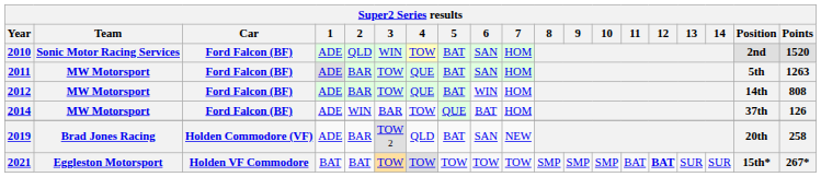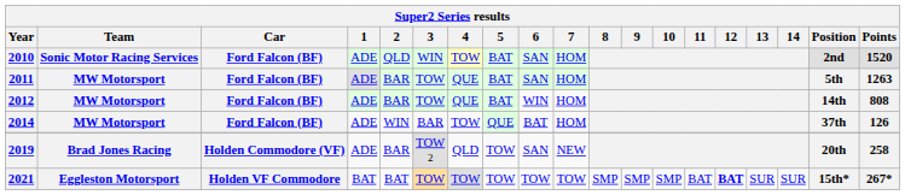 <table class="wikitable" style="text-align:center; font-size:90%">
 <tr>
 <th colspan=45><a href='#'>Super2 Series</a> results</th>
 </tr>
 <tr>
 <th>Year</th>
 <th>Team</th>
 <th>Car</th>
 <th>1</th>
 <th>2</th>
 <th>3</th>
 <th>4</th>
 <th>5</th>
 <th>6</th>
 <th>7</th>
 <th>8</th>
 <th>9</th>
 <th>10</th>
 <th>11</th>
 <th>12</th>
 <th>13</th>
 <th>14</th>
 <th>Position</th>
 <th>Points</th>
 </tr>
 <tr>
 <th><a href='#'>2010</a></th>
 <th><a href='#'>Sonic Motor Racing Services</a></th>
 <th><a href='#'>Ford Falcon (BF)</a></th>
 <td style="background:#dfffdf;"><a href='#'>ADE</a><br></td>
 <td style="background:#dfffdf;"><a href='#'>QLD</a><br></td>
 <td style="background:#dfffdf;"><a href='#'>WIN</a><br></td>
 <td style="background:#ffffbf;"><a href='#'>TOW</a><br></td>
 <td style="background:#dfffdf;"><a href='#'>BAT</a><br></td>
 <td style="background:#dfffdf;"><a href='#'>SAN</a><br></td>
 <td style="background:#dfffdf;"><a href='#'>HOM</a><br></td>
 <th colspan=7></th>
 <th style="background:#dfdfdf;">2nd</th>
 <th style="background:#dfdfdf;">1520</th>
 </tr>
 <tr>
 <th><a href='#'>2011</a></th>
 <th><a href='#'>MW Motorsport</a></th>
 <th><a href='#'>Ford Falcon (BF)</a></th>
 <td style="background:#dfdfdf;"><a href='#'>ADE</a><br></td>
 <td style="background:#dfffdf;"><a href='#'>BAR</a><br></td>
 <td style="background:#dfffdf;"><a href='#'>TOW</a><br></td>
 <td style="background:#dfffdf;"><a href='#'>QUE</a> <br></td>
 <td style="background:#dfffdf;"><a href='#'>BAT</a><br></td>
 <td style="background:#dfffdf;"><a href='#'>SAN</a><br></td>
 <td style="background:#dfffdf;"><a href='#'>HOM</a><br></td>
 <th colspan=7></th>
 <th>5th</th>
 <th>1263</th>
 </tr>
 <tr>
 <th><a href='#'>2012</a></th>
 <th><a href='#'>MW Motorsport</a></th>
 <th><a href='#'>Ford Falcon (BF)</a></th>
 <td style="background:#dfffdf;"><a href='#'>ADE</a><br></td>
 <td style="background:#dfffdf;"><a href='#'>BAR</a><br></td>
 <td style="background:#dfffdf;"><a href='#'>TOW</a><br></td>
 <td style="background:#dfffdf;"><a href='#'>QUE</a> <br></td>
 <td style="background:#dfffdf;"><a href='#'>BAT</a><br></td>
 <td><a href='#'>WIN</a></td>
 <td><a href='#'>HOM</a></td>
 <th colspan=7></th>
 <th>14th</th>
 <th>808</th>
 </tr>
 <tr>
 <th><a href='#'>2014</a></th>
 <th><a href='#'>MW Motorsport</a></th>
 <th><a href='#'>Ford Falcon (BF)</a></th>
 <td><a href='#'>ADE</a></td>
 <td><a href='#'>WIN</a></td>
 <td><a href='#'>BAR</a></td>
 <td><a href='#'>TOW</a></td>
 <td style="background:#dfffdf;"><a href='#'>QUE</a><br></td>
 <td><a href='#'>BAT</a></td>
 <td><a href='#'>HOM</a></td>
 <th colspan=7></th>
 <th>37th</th>
 <th>126</th>
 </tr>
 <tr>
 </tr>
 <tr>
 <th><a href='#'>2019</a></th>
 <th><a href='#'>Brad Jones Racing</a></th>
 <th><a href='#'>Holden Commodore (VF)</a></th>
 <td><a href='#'>ADE</a></td>
 <td><a href='#'>BAR</a></td>
 <td style="background:#dfdfdf;"><a href='#'>TOW</a><br><small>2</small></td>
 <td><a href='#'>QLD</a></td>
-<td><a href='#'>BAT</a></td>
+<td><a href='#'>TOW</a></td>
 <td><a href='#'>SAN</a></td>
 <td><a href='#'>NEW</a></td>
 <th colspan=7></th>
 <th>20th</th>
 <th>258</th>
 </tr>
 <tr>
 <th><a href='#'>2021</a></th>
 <th><a href='#'>Eggleston Motorsport</a></th>
 <th><a href='#'>Holden VF Commodore</a></th>
 <td><a href='#'>BAT</a></td>
 <td><a href='#'>BAT</a></td>
 <td style="background: #ffdf9f"><a href='#'>TOW</a><br></td>
 <td style="background: #dfdfdf"><a href='#'>TOW</a><br></td>
 <td><a href='#'>TOW</a></td>
 <td><a href='#'>TOW</a></td>
 <td><a href='#'>TOW</a></td>
 <td><a href='#'>SMP</a></td>
 <td><a href='#'>SMP</a></td>
 <td><a href='#'>SMP</a></td>
 <td><a href='#'>BAT</a></td>
 <td><strong><a href='#'>BAT</a></strong></td>
 <td><a href='#'>SUR</a></td>
 <td><a href='#'>SUR</a></td>
 <th>15th*</th>
 <th>267*</th>
 </tr>
 </table>
